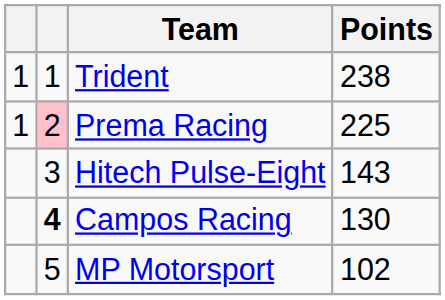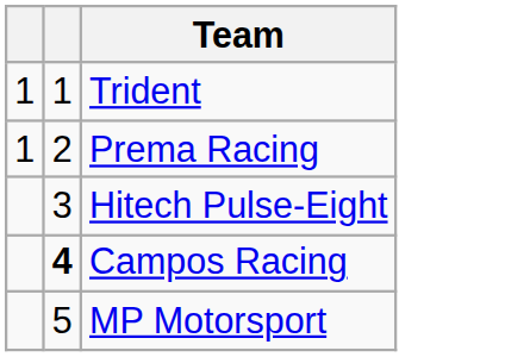 <table class="wikitable" style="font-size: 85%;">
 <tr>
 <th></th>
 <th></th>
 <th>Team</th>
-<th>Points</th>
 </tr>
 <tr>
 <td align="left"> 1</td>
 <td align="center">1</td>
 <td> <a href='#'>Trident</a></td>
-<td>238</td>
 </tr>
 <tr>
 <td align="left"> 1</td>
-<td align="center" style="background: pink;">2</td>
+<td align="center">2</td>
 <td> <a href='#'>Prema Racing</a></td>
-<td>225</td>
 </tr>
 <tr>
 <td align="left"></td>
 <td align="center">3</td>
 <td> <a href='#'>Hitech Pulse-Eight</a></td>
-<td>143</td>
 </tr>
 <tr>
 <td align="left"></td>
 <td align="center"><strong>4</strong></td>
 <td> <a href='#'>Campos Racing</a></td>
-<td>130</td>
 </tr>
 <tr>
 <td align="left"></td>
 <td align="center">5</td>
 <td> <a href='#'>MP Motorsport</a></td>
-<td>102</td>
 </tr>
 </table>
